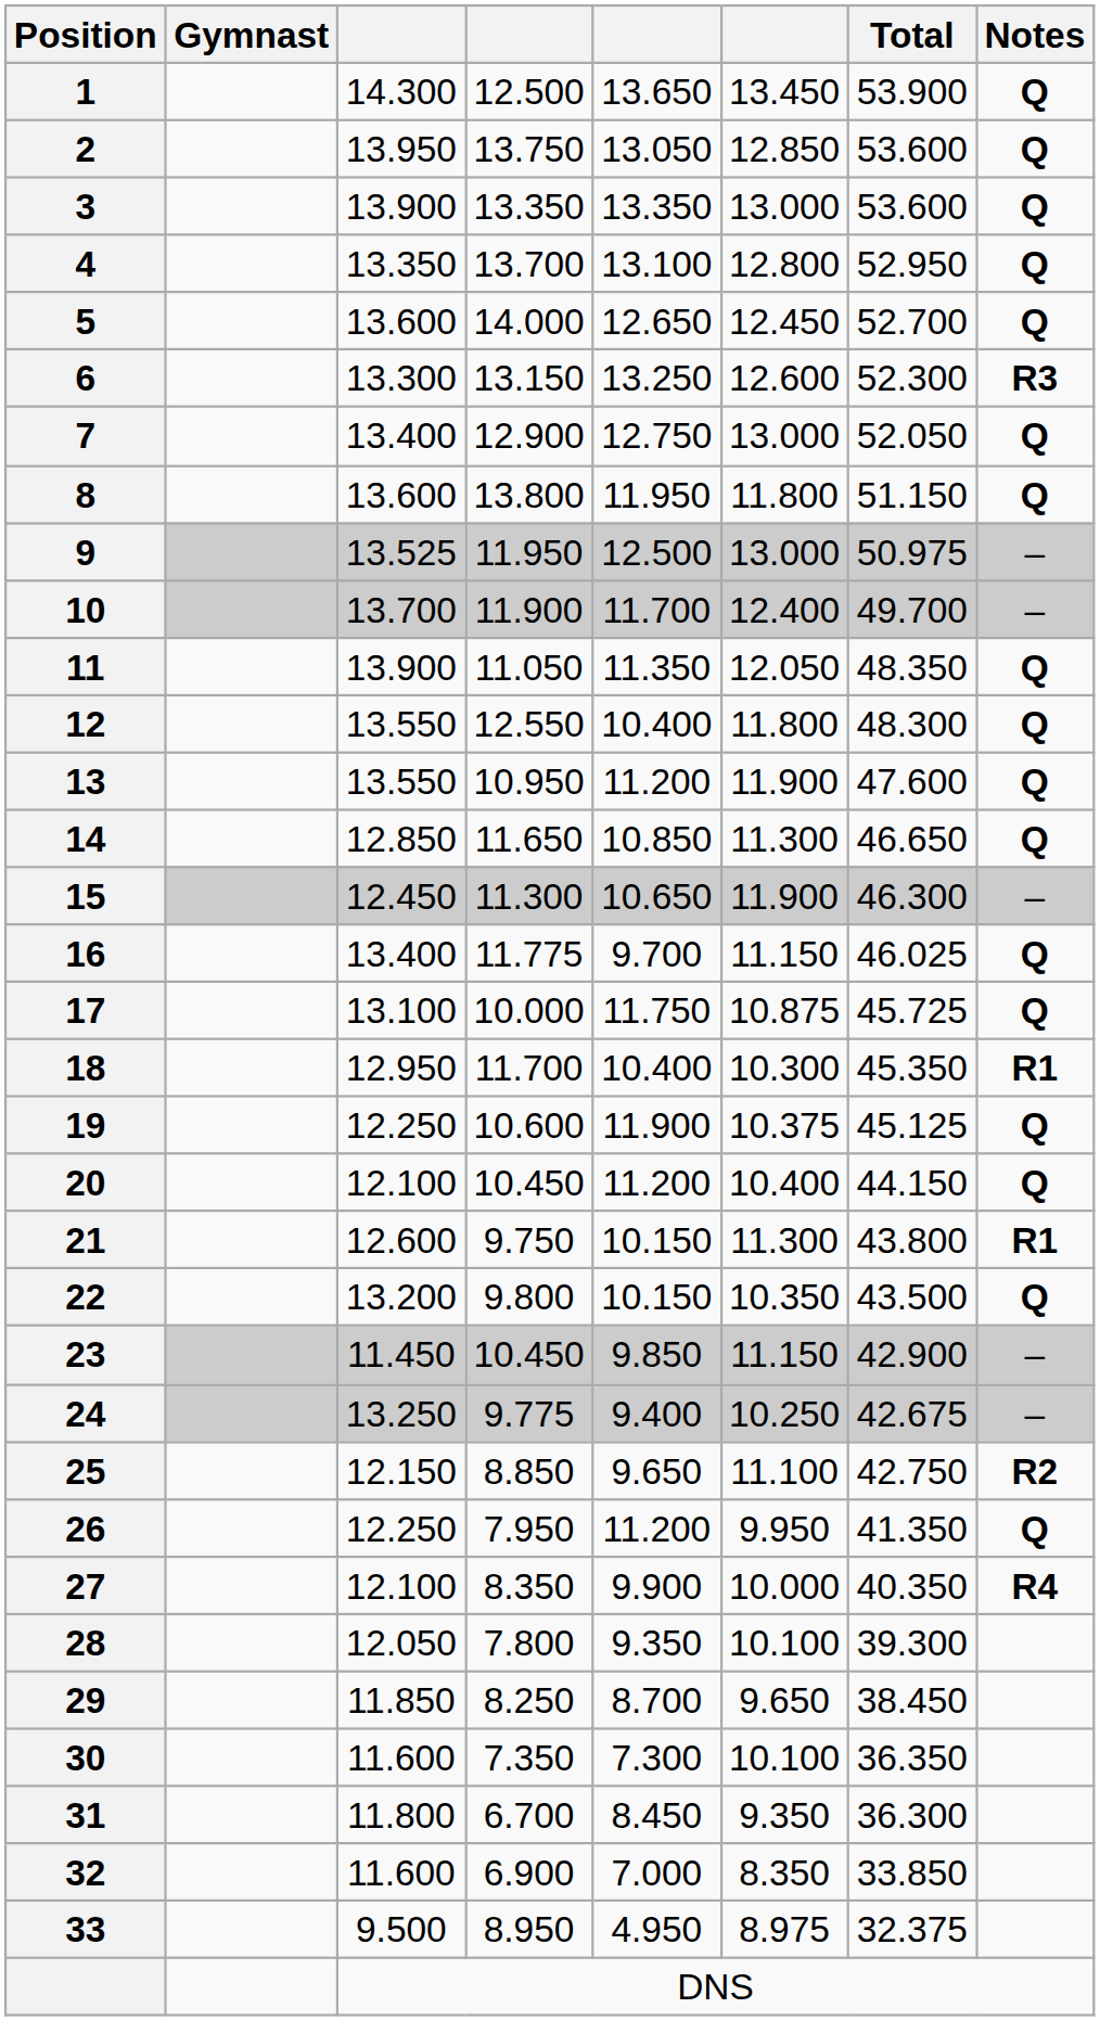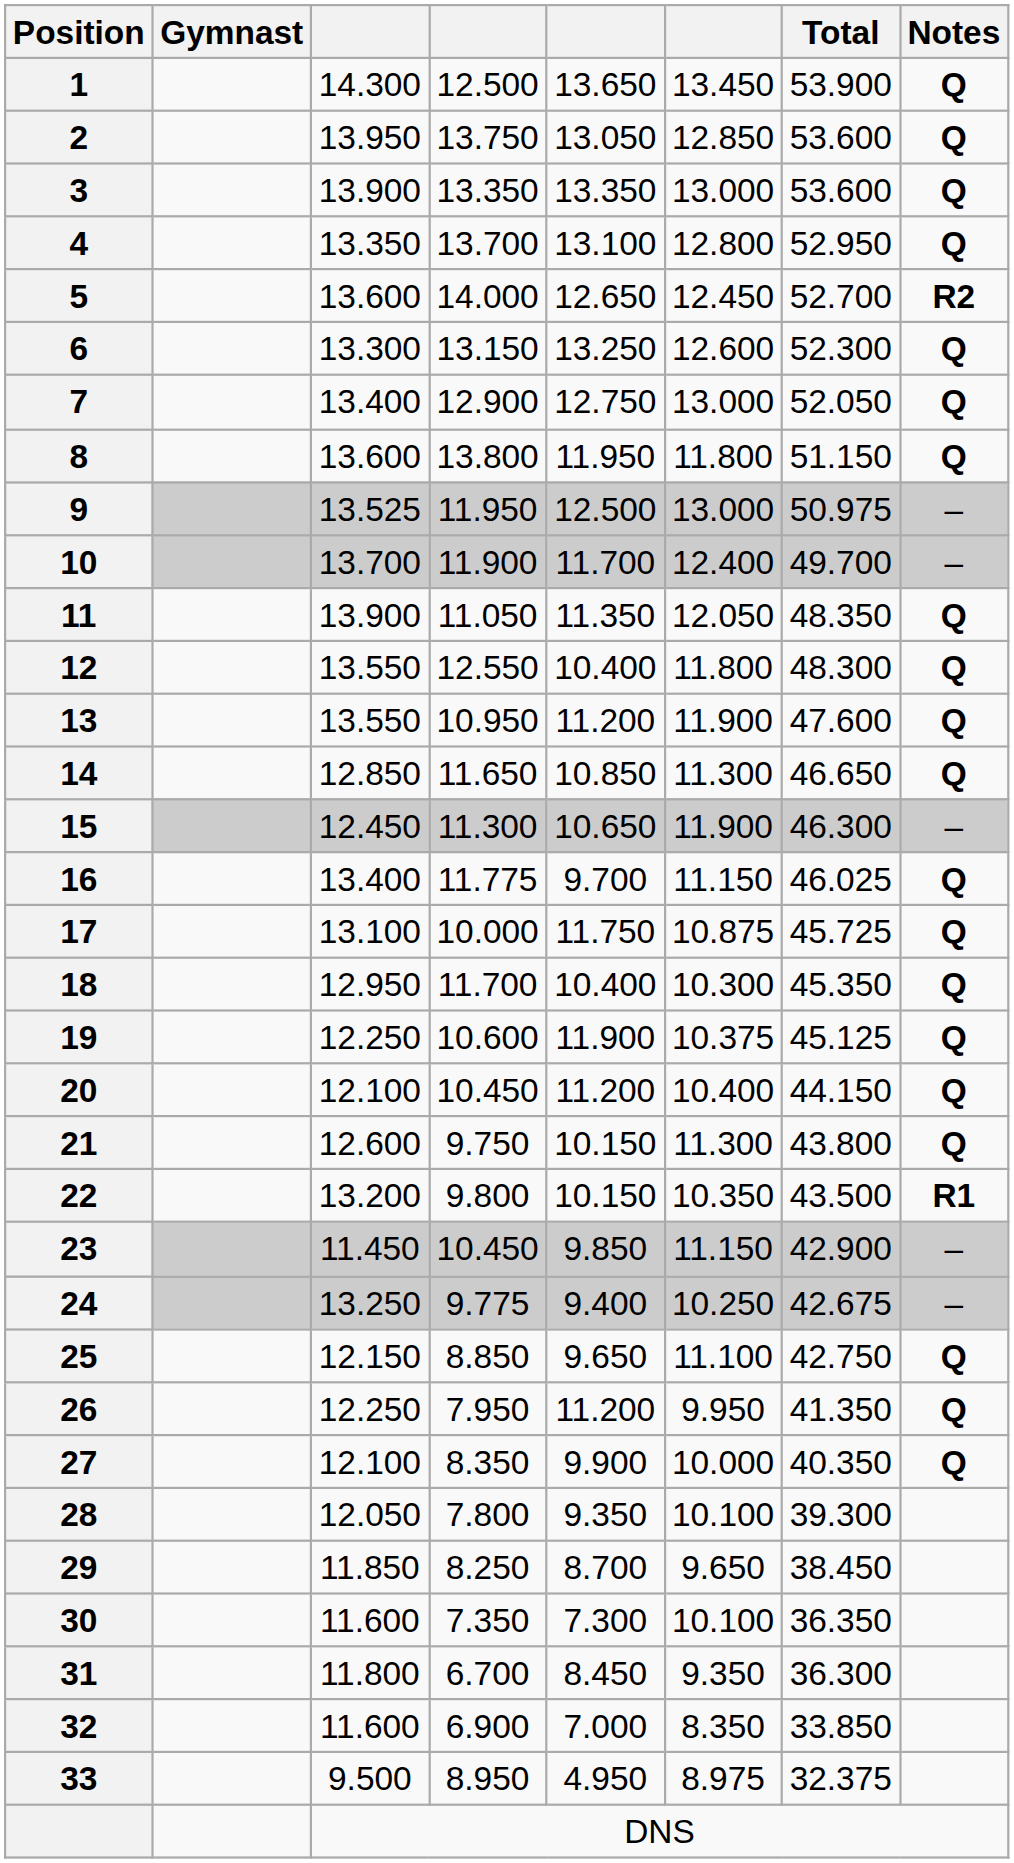 <table class="wikitable sortable" style="text-align:center; font-size:95%">
 <tr>
 <th scope=col>Position</th>
 <th scope=col>Gymnast</th>
 <th scope=col></th>
 <th scope=col></th>
 <th scope=col></th>
 <th scope=col></th>
 <th scope=col>Total</th>
 <th scope=col>Notes</th>
 </tr>
 <tr>
 <th scope=row>1</th>
 <td align=left></td>
 <td>14.300</td>
 <td>12.500</td>
 <td>13.650</td>
 <td>13.450</td>
 <td>53.900</td>
 <td><strong>Q</strong></td>
 </tr>
 <tr>
 <th scope=row>2</th>
 <td align=left></td>
 <td>13.950</td>
 <td>13.750</td>
 <td>13.050</td>
 <td>12.850</td>
 <td>53.600</td>
 <td><strong>Q</strong></td>
 </tr>
 <tr>
 <th scope=row>3</th>
 <td align=left></td>
 <td>13.900</td>
 <td>13.350</td>
 <td>13.350</td>
 <td>13.000</td>
 <td>53.600</td>
 <td><strong>Q</strong></td>
 </tr>
 <tr>
 <th scope=row>4</th>
 <td align=left></td>
 <td>13.350</td>
 <td>13.700</td>
 <td>13.100</td>
 <td>12.800</td>
 <td>52.950</td>
 <td><strong>Q</strong></td>
 </tr>
 <tr>
 <th scope=row>5</th>
 <td align=left></td>
 <td>13.600</td>
 <td>14.000</td>
 <td>12.650</td>
 <td>12.450</td>
 <td>52.700</td>
-<td><strong>Q</strong></td>
+<td><strong>R2</strong></td>
 </tr>
 <tr>
 <th scope=row>6</th>
 <td align=left></td>
 <td>13.300</td>
 <td>13.150</td>
 <td>13.250</td>
 <td>12.600</td>
 <td>52.300</td>
-<td><strong>R3</strong></td>
+<td><strong>Q</strong></td>
 </tr>
 <tr>
 <th scope=row>7</th>
 <td align=left></td>
 <td>13.400</td>
 <td>12.900</td>
 <td>12.750</td>
 <td>13.000</td>
 <td>52.050</td>
 <td><strong>Q</strong></td>
 </tr>
 <tr>
 <th scope=row>8</th>
 <td align=left></td>
 <td>13.600</td>
 <td>13.800</td>
 <td>11.950</td>
 <td>11.800</td>
 <td>51.150</td>
 <td><strong>Q</strong></td>
 </tr>
 <tr bgcolor="cccccc">
 <th scope=row>9</th>
 <td align=left></td>
 <td>13.525</td>
 <td>11.950</td>
 <td>12.500</td>
 <td>13.000</td>
 <td>50.975</td>
 <td>–</td>
 </tr>
 <tr bgcolor="cccccc">
 <th scope=row>10</th>
 <td align=left></td>
 <td>13.700</td>
 <td>11.900</td>
 <td>11.700</td>
 <td>12.400</td>
 <td>49.700</td>
 <td>–</td>
 </tr>
 <tr>
 <th scope=row>11</th>
 <td align=left></td>
 <td>13.900</td>
 <td>11.050</td>
 <td>11.350</td>
 <td>12.050</td>
 <td>48.350</td>
 <td><strong>Q</strong></td>
 </tr>
 <tr>
 <th scope=row>12</th>
 <td align=left></td>
 <td>13.550</td>
 <td>12.550</td>
 <td>10.400</td>
 <td>11.800</td>
 <td>48.300</td>
 <td><strong>Q</strong></td>
 </tr>
 <tr>
 <th scope=row>13</th>
 <td align=left></td>
 <td>13.550</td>
 <td>10.950</td>
 <td>11.200</td>
 <td>11.900</td>
 <td>47.600</td>
 <td><strong>Q</strong></td>
 </tr>
 <tr>
 <th scope=row>14</th>
 <td align=left></td>
 <td>12.850</td>
 <td>11.650</td>
 <td>10.850</td>
 <td>11.300</td>
 <td>46.650</td>
 <td><strong>Q</strong></td>
 </tr>
 <tr bgcolor="cccccc">
 <th scope=row>15</th>
 <td align=left></td>
 <td>12.450</td>
 <td>11.300</td>
 <td>10.650</td>
 <td>11.900</td>
 <td>46.300</td>
 <td>–</td>
 </tr>
 <tr>
 <th scope=row>16</th>
 <td align=left></td>
 <td>13.400</td>
 <td>11.775</td>
 <td>9.700</td>
 <td>11.150</td>
 <td>46.025</td>
 <td><strong>Q</strong></td>
 </tr>
 <tr>
 <th scope=row>17</th>
 <td align=left></td>
 <td>13.100</td>
 <td>10.000</td>
 <td>11.750</td>
 <td>10.875</td>
 <td>45.725</td>
 <td><strong>Q</strong></td>
 </tr>
 <tr>
 <th scope=row>18</th>
 <td align=left></td>
 <td>12.950</td>
 <td>11.700</td>
 <td>10.400</td>
 <td>10.300</td>
 <td>45.350</td>
-<td><strong>R1</strong></td>
+<td><strong>Q</strong></td>
 </tr>
 <tr>
 <th scope=row>19</th>
 <td align=left></td>
 <td>12.250</td>
 <td>10.600</td>
 <td>11.900</td>
 <td>10.375</td>
 <td>45.125</td>
 <td><strong>Q</strong></td>
 </tr>
 <tr>
 <th scope=row>20</th>
 <td align=left></td>
 <td>12.100</td>
 <td>10.450</td>
 <td>11.200</td>
 <td>10.400</td>
 <td>44.150</td>
 <td><strong>Q</strong></td>
 </tr>
 <tr>
 <th scope=row>21</th>
 <td align=left></td>
 <td>12.600</td>
 <td>9.750</td>
 <td>10.150</td>
 <td>11.300</td>
 <td>43.800</td>
-<td><strong>R1</strong></td>
+<td><strong>Q</strong></td>
 </tr>
 <tr>
 <th scope=row>22</th>
 <td align=left></td>
 <td>13.200</td>
 <td>9.800</td>
 <td>10.150</td>
 <td>10.350</td>
 <td>43.500</td>
-<td><strong>Q</strong></td>
+<td><strong>R1</strong></td>
 </tr>
 <tr bgcolor="cccccc">
 <th scope=row>23</th>
 <td align=left></td>
 <td>11.450</td>
 <td>10.450</td>
 <td>9.850</td>
 <td>11.150</td>
 <td>42.900</td>
 <td>–</td>
 </tr>
 <tr bgcolor="cccccc">
 <th scope=row>24</th>
 <td align=left></td>
 <td>13.250</td>
 <td>9.775</td>
 <td>9.400</td>
 <td>10.250</td>
 <td>42.675</td>
 <td>–</td>
 </tr>
 <tr>
 <th scope=row>25</th>
 <td align=left></td>
 <td>12.150</td>
 <td>8.850</td>
 <td>9.650</td>
 <td>11.100</td>
 <td>42.750</td>
-<td><strong>R2</strong></td>
+<td><strong>Q</strong></td>
 </tr>
 <tr>
 <th scope=row>26</th>
 <td align=left></td>
 <td>12.250</td>
 <td>7.950</td>
 <td>11.200</td>
 <td>9.950</td>
 <td>41.350</td>
 <td><strong>Q</strong></td>
 </tr>
 <tr>
 <th scope=row>27</th>
 <td align=left></td>
 <td>12.100</td>
 <td>8.350</td>
 <td>9.900</td>
 <td>10.000</td>
 <td>40.350</td>
-<td><strong>R4</strong></td>
+<td><strong>Q</strong></td>
 </tr>
 <tr>
 <th scope=row>28</th>
 <td align=left></td>
 <td>12.050</td>
 <td>7.800</td>
 <td>9.350</td>
 <td>10.100</td>
 <td>39.300</td>
 <td></td>
 </tr>
 <tr>
 <th scope=row>29</th>
 <td align=left></td>
 <td>11.850</td>
 <td>8.250</td>
 <td>8.700</td>
 <td>9.650</td>
 <td>38.450</td>
 <td></td>
 </tr>
 <tr>
 <th scope=row>30</th>
 <td align=left></td>
 <td>11.600</td>
 <td>7.350</td>
 <td>7.300</td>
 <td>10.100</td>
 <td>36.350</td>
 <td></td>
 </tr>
 <tr>
 <th scope=row>31</th>
 <td align=left></td>
 <td>11.800</td>
 <td>6.700</td>
 <td>8.450</td>
 <td>9.350</td>
 <td>36.300</td>
 <td></td>
 </tr>
 <tr>
 <th scope=row>32</th>
 <td align=left></td>
 <td>11.600</td>
 <td>6.900</td>
 <td>7.000</td>
 <td>8.350</td>
 <td>33.850</td>
 <td></td>
 </tr>
 <tr>
 <th scope=row>33</th>
 <td align=left></td>
 <td>9.500</td>
 <td>8.950</td>
 <td>4.950</td>
 <td>8.975</td>
 <td>32.375</td>
 <td></td>
 </tr>
 <tr>
 <th scope=row></th>
 <td align=left></td>
 <td colspan=6>DNS</td>
 </tr>
 </table>
